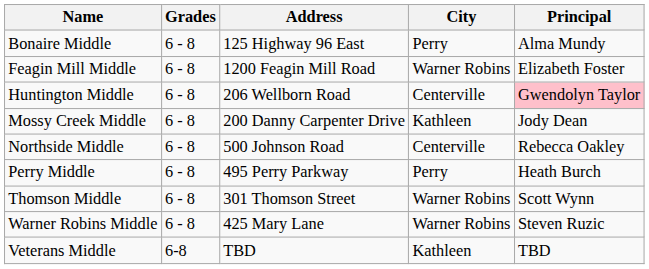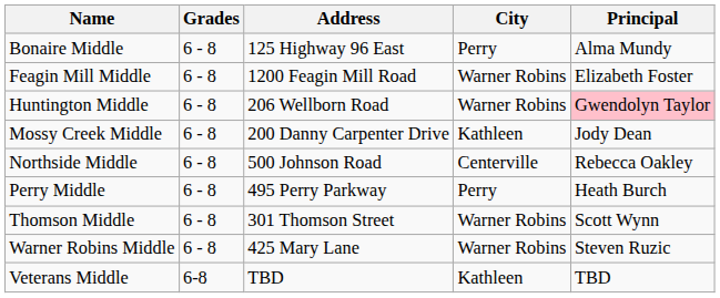 <table class="wikitable sortable">
 <tr>
 <th>Name</th>
 <th>Grades</th>
 <th>Address</th>
 <th>City</th>
 <th>Principal</th>
 </tr>
 <tr>
 <td>Bonaire Middle</td>
 <td>6 - 8</td>
 <td>125 Highway 96 East</td>
 <td>Perry</td>
 <td>Alma Mundy</td>
 </tr>
 <tr>
 <td>Feagin Mill Middle</td>
 <td>6 - 8</td>
 <td>1200 Feagin Mill Road</td>
 <td>Warner Robins</td>
 <td>Elizabeth Foster</td>
 </tr>
 <tr>
 <td>Huntington Middle</td>
 <td>6 - 8</td>
 <td>206 Wellborn Road</td>
-<td>Centerville</td>
+<td>Warner Robins</td>
 <td style="background: pink;">Gwendolyn Taylor</td>
 </tr>
 <tr>
 <td>Mossy Creek Middle</td>
 <td>6 - 8</td>
 <td>200 Danny Carpenter Drive</td>
 <td>Kathleen</td>
 <td>Jody Dean</td>
 </tr>
 <tr>
 <td>Northside Middle</td>
 <td>6 - 8</td>
 <td>500 Johnson Road</td>
 <td>Centerville</td>
 <td>Rebecca Oakley</td>
 </tr>
 <tr>
 <td>Perry Middle</td>
 <td>6 - 8</td>
 <td>495 Perry Parkway</td>
 <td>Perry</td>
 <td>Heath Burch</td>
 </tr>
 <tr>
 <td>Thomson Middle</td>
 <td>6 - 8</td>
 <td>301 Thomson Street</td>
 <td>Warner Robins</td>
 <td>Scott Wynn</td>
 </tr>
 <tr>
 <td>Warner Robins Middle</td>
 <td>6 - 8</td>
 <td>425 Mary Lane</td>
 <td>Warner Robins</td>
 <td>Steven Ruzic</td>
 </tr>
 <tr>
 <td>Veterans Middle</td>
 <td>6-8</td>
 <td>TBD</td>
 <td>Kathleen</td>
 <td>TBD</td>
 </tr>
 </table>
